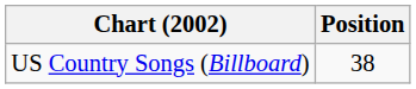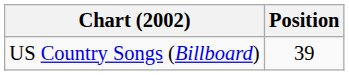 <table class="wikitable">
 <tr>
 <th scope="col">Chart (2002)</th>
 <th scope="col">Position</th>
 </tr>
 <tr>
 <td>US <a href='#'>Country Songs</a> (<em><a href='#'>Billboard</a></em>)</td>
-<td align="center">38</td>
+<td align="center">39</td>
 </tr>
 </table>
